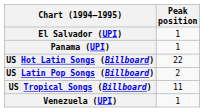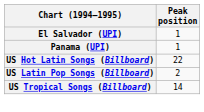 <table class="wikitable sortable plainrowheaders" style="text-align:center">
 <tr>
 <th>Chart (1994–1995)</th>
 <th>Peak<br>position</th>
 </tr>
 <tr>
 <th scope="row">El Salvador (<a href='#'>UPI</a>)</th>
 <td>1</td>
 </tr>
 <tr>
 <th scope="row">Panama (<a href='#'>UPI</a>)</th>
 <td>1</td>
 </tr>
 <tr>
 <th scope="row">US <a href='#'>Hot Latin Songs</a> (<em><a href='#'>Billboard</a></em>)</th>
 <td>22</td>
 </tr>
 <tr>
 <th scope="row">US <a href='#'>Latin Pop Songs</a> (<em><a href='#'>Billboard</a></em>)</th>
 <td>2</td>
 </tr>
 <tr>
 <th scope="row">US <a href='#'>Tropical Songs</a> (<em><a href='#'>Billboard</a></em>)</th>
-<td>11</td>
-</tr>
-<tr>
-<th scope="row">Venezuela (<a href='#'>UPI</a>)</th>
-<td>1</td>
+<td>14</td>
 </tr>
 </table>
